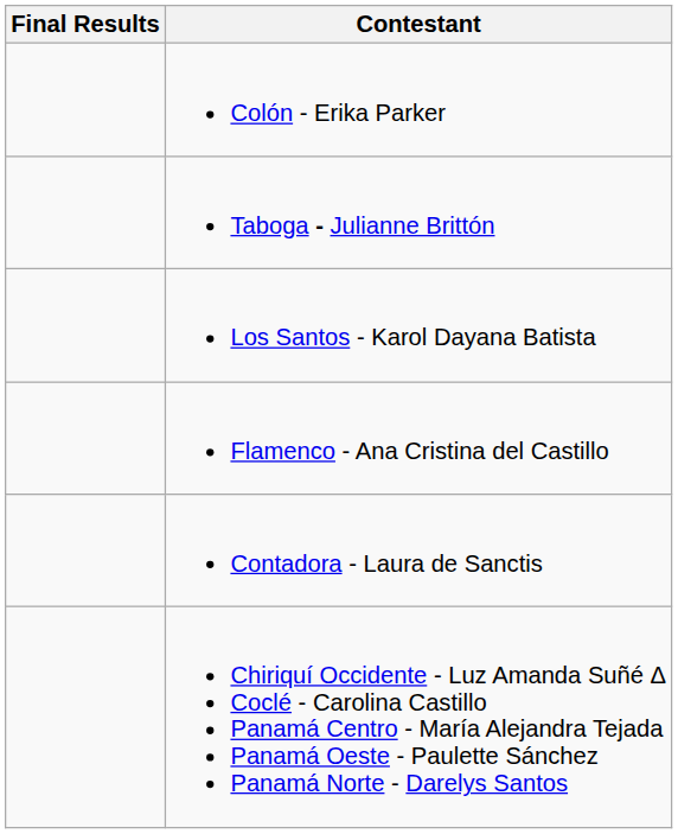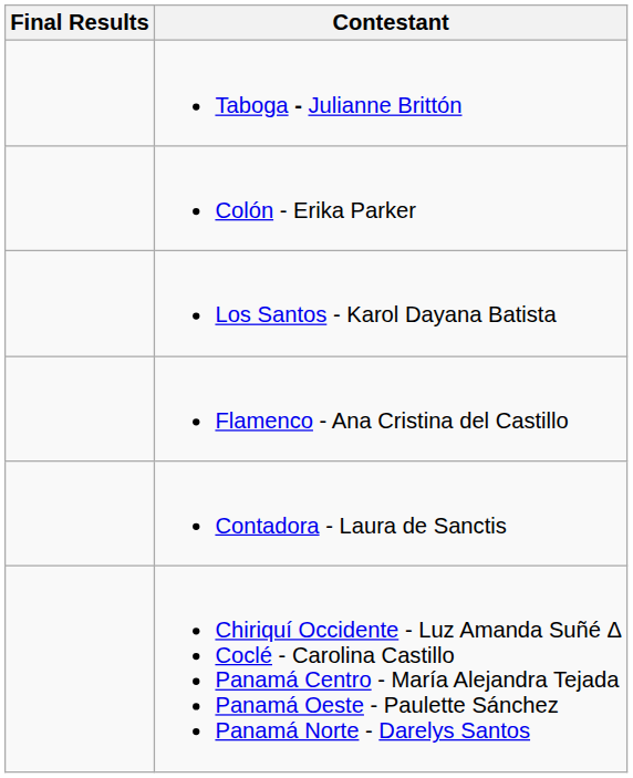 <table class="wikitable">
 <tr>
 <th>Final Results</th>
 <th>Contestant</th>
 </tr>
 <tr>
 <td></td>
-<td><br><ul><li> <a href='#'>Colón</a> - Erika Parker</li></ul></td>
+<td><br><ul><li> <a href='#'>Taboga</a><strong> - </strong><a href='#'>Julianne Brittón</a></li></ul></td>
 </tr>
 <tr>
 <td></td>
-<td><br><ul><li> <a href='#'>Taboga</a><strong> - </strong><a href='#'>Julianne Brittón</a></li></ul></td>
+<td><br><ul><li> <a href='#'>Colón</a> - Erika Parker</li></ul></td>
 </tr>
 <tr>
 <td></td>
 <td><br><ul><li> <a href='#'>Los Santos</a> - Karol Dayana Batista</li></ul></td>
 </tr>
 <tr>
 <td></td>
 <td><br><ul><li> <a href='#'>Flamenco</a> - Ana Cristina del Castillo</li></ul></td>
 </tr>
 <tr>
 <td></td>
 <td><br><ul><li> <a href='#'>Contadora</a> - Laura de Sanctis</li></ul></td>
 </tr>
 <tr>
 <td></td>
 <td><br><ul><li> <a href='#'>Chiriquí Occidente</a>  - Luz Amanda Suñé Δ</li><li> <a href='#'>Coclé</a>  - Carolina Castillo</li><li> <a href='#'>Panamá Centro</a> - María Alejandra Tejada</li><li> <a href='#'>Panamá Oeste</a> - Paulette Sánchez</li><li> <a href='#'>Panamá Norte</a> - <a href='#'>Darelys Santos</a></li></ul></td>
 </tr>
 </table>
